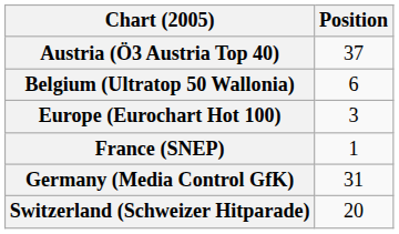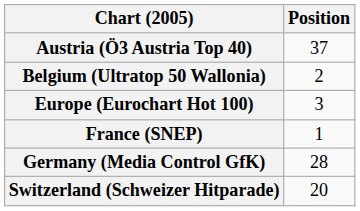 <table class="wikitable sortable plainrowheaders" style="text-align:center">
 <tr>
 <th>Chart (2005)</th>
 <th>Position</th>
 </tr>
 <tr>
 <th scope="row">Austria (Ö3 Austria Top 40)</th>
 <td>37</td>
 </tr>
 <tr>
 <th scope="row">Belgium (Ultratop 50 Wallonia)</th>
-<td>6</td>
+<td>2</td>
 </tr>
 <tr>
 <th scope="row">Europe (Eurochart Hot 100)</th>
 <td>3</td>
 </tr>
 <tr>
 <th scope="row">France (SNEP)</th>
 <td>1</td>
 </tr>
 <tr>
 <th scope="row">Germany (Media Control GfK)</th>
-<td>31</td>
+<td>28</td>
 </tr>
 <tr>
 <th scope="row">Switzerland (Schweizer Hitparade)</th>
 <td>20</td>
 </tr>
 </table>
